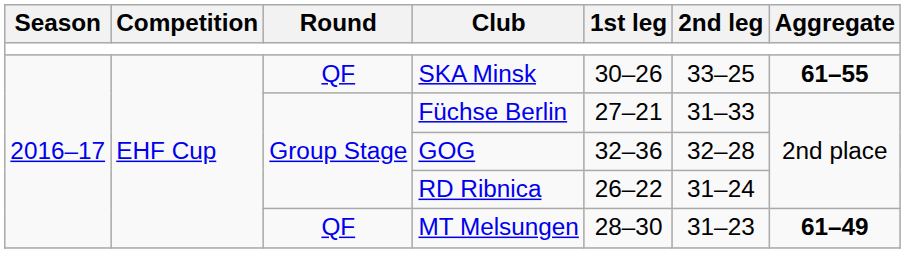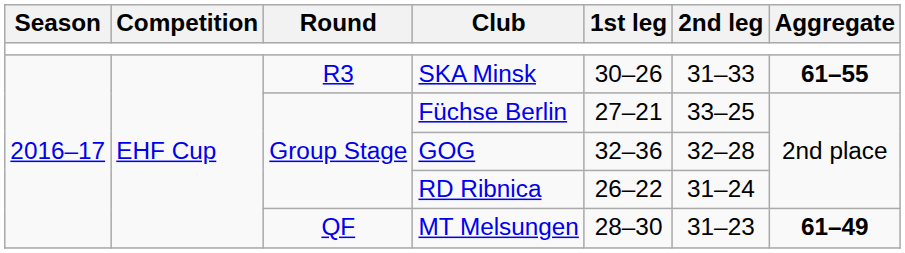 <table class="wikitable">
 <tr>
 <th>Season</th>
 <th>Competition</th>
 <th>Round</th>
 <th>Club</th>
 <th>1st leg</th>
 <th>2nd leg</th>
 <th>Aggregate</th>
 </tr>
 <tr>
 <td colspan="7" bgcolor=white></td>
 </tr>
 <tr>
 <td rowspan="5"><a href='#'>2016–17</a></td>
 <td rowspan="5"><a href='#'>EHF Cup</a></td>
-<td style="text-align:center;"><a href='#'>QF</a></td>
+<td style="text-align:center;"><a href='#'>R3</a></td>
 <td> <a href='#'>SKA Minsk</a></td>
 <td style="text-align:center;">30–26</td>
-<td style="text-align:center;">33–25</td>
+<td style="text-align:center;">31–33</td>
 <td style="text-align:center;"><strong>61–55</strong></td>
 </tr>
 <tr>
 <td rowspan="3" style="text-align:center;"><a href='#'>Group Stage</a></td>
 <td> <a href='#'>Füchse Berlin</a></td>
 <td style="text-align:center;">27–21</td>
-<td style="text-align:center;">31–33</td>
+<td style="text-align:center;">33–25</td>
 <td rowspan="3" style="text-align:center;">2nd place</td>
 </tr>
 <tr>
 <td> <a href='#'>GOG</a></td>
 <td style="text-align:center;">32–36</td>
 <td style="text-align:center;">32–28</td>
 </tr>
 <tr>
 <td> <a href='#'>RD Ribnica</a></td>
 <td style="text-align:center;">26–22</td>
 <td style="text-align:center;">31–24</td>
 </tr>
 <tr>
 <td style="text-align:center;"><a href='#'>QF</a></td>
 <td> <a href='#'>MT Melsungen</a></td>
 <td style="text-align:center;">28–30</td>
 <td style="text-align:center;">31–23</td>
 <td style="text-align:center;"><strong>61–49</strong></td>
 </tr>
 </table>
